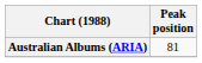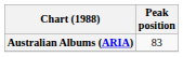 <table class="wikitable sortable plainrowheaders" style="text-align:center">
 <tr>
 <th scope="col">Chart (1988)</th>
 <th scope="col">Peak<br>position</th>
 </tr>
 <tr>
 <th scope="row">Australian Albums (<a href='#'>ARIA</a>)</th>
-<td>81</td>
+<td>83</td>
 </tr>
 <tr>
 </tr>
 <tr>
 </tr>
 <tr>
 </tr>
 <tr>
 </tr>
 <tr>
 </tr>
 </table>
